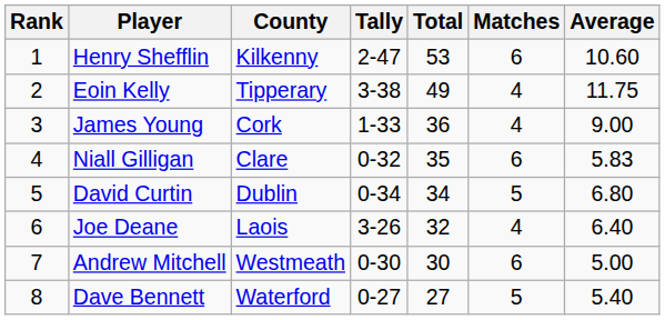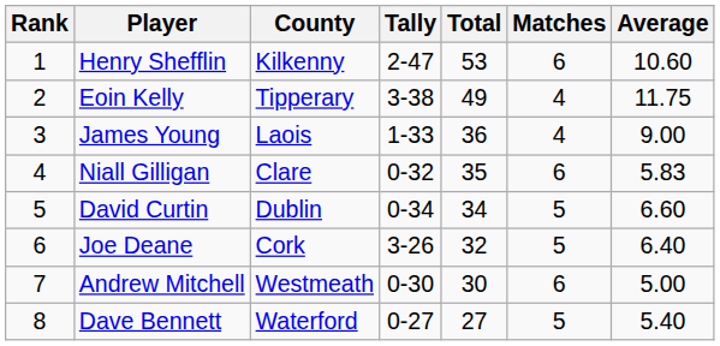 <table class="wikitable">
 <tr>
 <th>Rank</th>
 <th>Player</th>
 <th>County</th>
 <th>Tally</th>
 <th>Total</th>
 <th>Matches</th>
 <th>Average</th>
 </tr>
 <tr>
 <td rowspan=1 align=center>1</td>
 <td><a href='#'>Henry Shefflin</a></td>
 <td><a href='#'>Kilkenny</a></td>
 <td align=center>2-47</td>
 <td align=center>53</td>
 <td align=center>6</td>
 <td align=center>10.60</td>
 </tr>
 <tr>
 <td rowspan=1 align=center>2</td>
 <td><a href='#'>Eoin Kelly</a></td>
 <td><a href='#'>Tipperary</a></td>
 <td align=center>3-38</td>
 <td align=center>49</td>
 <td align=center>4</td>
 <td align=center>11.75</td>
 </tr>
 <tr>
 <td rowspan=1 align=center>3</td>
 <td><a href='#'>James Young</a></td>
-<td><a href='#'>Cork</a></td>
+<td><a href='#'>Laois</a></td>
 <td align=center>1-33</td>
 <td align=center>36</td>
 <td align=center>4</td>
 <td align=center>9.00</td>
 </tr>
 <tr>
 <td rowspan=1 align=center>4</td>
 <td><a href='#'>Niall Gilligan</a></td>
 <td><a href='#'>Clare</a></td>
 <td align=center>0-32</td>
 <td align=center>35</td>
 <td align=center>6</td>
 <td align=center>5.83</td>
 </tr>
 <tr>
 <td rowspan=1 align=center>5</td>
 <td><a href='#'>David Curtin</a></td>
 <td><a href='#'>Dublin</a></td>
 <td align=center>0-34</td>
 <td align=center>34</td>
 <td align=center>5</td>
-<td align=center>6.80</td>
+<td align=center>6.60</td>
 </tr>
 <tr>
 <td rowspan=1 align=center>6</td>
 <td><a href='#'>Joe Deane</a></td>
-<td><a href='#'>Laois</a></td>
+<td><a href='#'>Cork</a></td>
 <td align=center>3-26</td>
 <td align=center>32</td>
-<td align=center>4</td>
+<td align=center>5</td>
 <td align=center>6.40</td>
 </tr>
 <tr>
 <td rowspan=1 align=center>7</td>
 <td><a href='#'>Andrew Mitchell</a></td>
 <td><a href='#'>Westmeath</a></td>
 <td align=center>0-30</td>
 <td align=center>30</td>
 <td align=center>6</td>
 <td align=center>5.00</td>
 </tr>
 <tr>
 <td rowspan=1 align=center>8</td>
 <td><a href='#'>Dave Bennett</a></td>
 <td><a href='#'>Waterford</a></td>
 <td align=center>0-27</td>
 <td align=center>27</td>
 <td align=center>5</td>
 <td align=center>5.40</td>
 </tr>
 </table>
